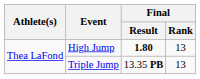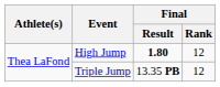 <table class="wikitable" border="1" style="font-size:90%">
 <tr>
 <th rowspan=2>Athlete(s)</th>
 <th rowspan=2>Event</th>
 <th colspan=2>Final</th>
 </tr>
 <tr>
 <th>Result</th>
 <th>Rank</th>
 </tr>
 <tr>
 <td rowspan="2"><a href='#'>Thea LaFond</a></td>
 <td><a href='#'>High Jump</a></td>
 <td align=center><strong>1.80</strong></td>
-<td align=center>13</td>
+<td align=center>12</td>
 </tr>
 <tr>
 <td><a href='#'>Triple Jump</a></td>
 <td align=center>13.35 <strong>PB</strong></td>
-<td align=center>13</td>
+<td align=center>12</td>
 </tr>
 </table>
